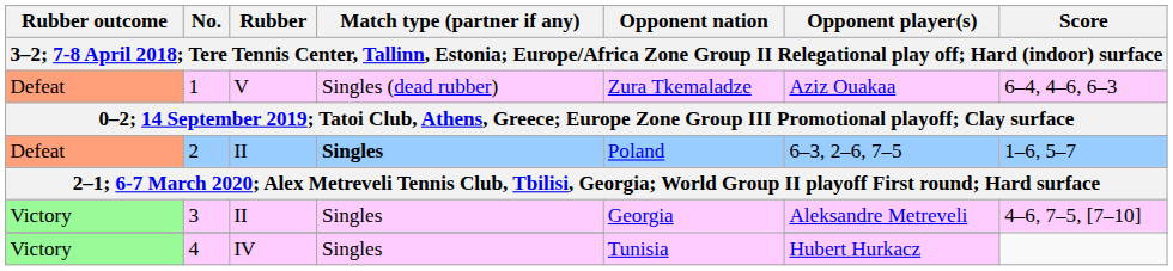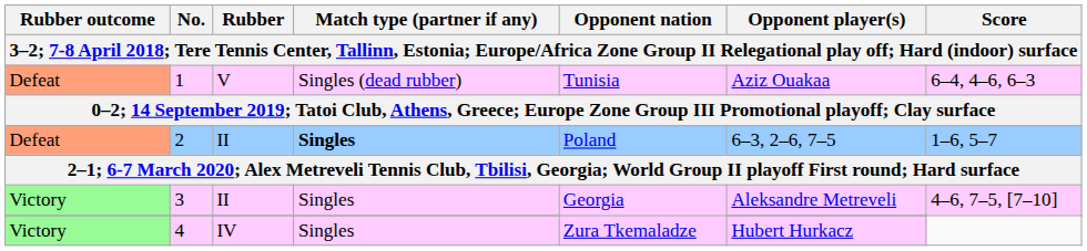 <table class=wikitable>
 <tr>
 <th>Rubber outcome</th>
 <th>No.</th>
 <th>Rubber</th>
 <th>Match type (partner if any)</th>
 <th>Opponent nation</th>
 <th>Opponent player(s)</th>
 <th>Score</th>
 </tr>
 <tr>
 <th colspan=7>3–2; <a href='#'>7-8 April 2018</a>; Tere Tennis Center, <a href='#'>Tallinn</a>, Estonia; Europe/Africa Zone Group II Relegational play off; Hard (indoor) surface</th>
 </tr>
 <tr bgcolor=#FFCCFF>
 <td bgcolor=FFA07A>Defeat</td>
 <td>1</td>
 <td>V</td>
 <td>Singles (<a href='#'>dead rubber</a>)</td>
-<td><a href='#'>Zura Tkemaladze</a></td>
+<td> <a href='#'>Tunisia</a></td>
 <td><a href='#'>Aziz Ouakaa</a></td>
 <td>6–4, 4–6, 6–3</td>
 </tr>
 <tr>
 <th colspan=7>0–2; <a href='#'>14 September 2019</a>; Tatoi Club, <a href='#'>Athens</a>, Greece; Europe Zone Group III Promotional playoff; Clay surface</th>
 </tr>
 <tr bgcolor=#99CCFF>
 <td bgcolor=FFA07A>Defeat</td>
 <td>2</td>
 <td>II</td>
 <td><strong>Singles</strong></td>
 <td> <a href='#'>Poland</a></td>
 <td>6–3, 2–6, 7–5</td>
 <td>1–6, 5–7</td>
 </tr>
 <tr>
 <th colspan=7>2–1; <a href='#'>6-7 March 2020</a>; Alex Metreveli Tennis Club, <a href='#'>Tbilisi</a>, Georgia; World Group II playoff First round; Hard surface</th>
 </tr>
 <tr bgcolor=#FFCCFF>
 <td bgcolor=98FB98>Victory</td>
 <td>3</td>
 <td>II</td>
 <td>Singles</td>
 <td rowspan=2> <a href='#'>Georgia</a></td>
 <td><a href='#'>Aleksandre Metreveli</a></td>
 <td>4–6, 7–5, [7–10]</td>
 </tr>
 <tr>
 </tr>
 <tr bgcolor=#FFCCFF>
 <td bgcolor=98FB98>Victory</td>
 <td>4</td>
 <td>IV</td>
 <td>Singles</td>
-<td> <a href='#'>Tunisia</a></td>
+<td><a href='#'>Zura Tkemaladze</a></td>
 <td><a href='#'>Hubert Hurkacz</a></td>
 </tr>
 </table>
